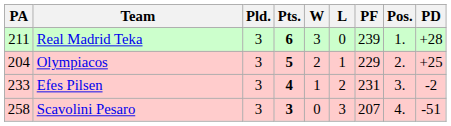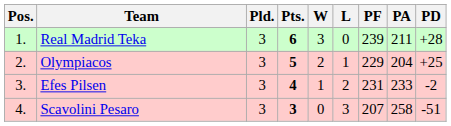 <table class="wikitable" style="text-align:center">
 <tr>
-<th width=20>PA</th>
+<th width=15>Pos.</th>
 <th width=220>Team</th>
 <th width=20>Pld.</th>
 <th width=20>Pts.</th>
 <th width=20>W</th>
 <th width=20>L</th>
 <th width=20>PF</th>
-<th width=15>Pos.</th>
+<th width=20>PA</th>
 <th width=20>PD</th>
 </tr>
 <tr style="background: #ccffcc;">
-<td>211</td>
+<td>1.</td>
 <td align=left> <a href='#'>Real Madrid Teka</a></td>
 <td>3</td>
 <td><strong>6</strong></td>
 <td>3</td>
 <td>0</td>
 <td>239</td>
-<td>1.</td>
+<td>211</td>
 <td>+28</td>
 </tr>
 <tr style="background:#ffcccc;">
-<td>204</td>
+<td>2.</td>
 <td align=left> <a href='#'>Olympiacos</a></td>
 <td>3</td>
 <td><strong>5</strong></td>
 <td>2</td>
 <td>1</td>
 <td>229</td>
-<td>2.</td>
+<td>204</td>
 <td>+25</td>
 </tr>
 <tr style="background:#ffcccc;">
-<td>233</td>
+<td>3.</td>
 <td align=left> <a href='#'>Efes Pilsen</a></td>
 <td>3</td>
 <td><strong>4</strong></td>
 <td>1</td>
 <td>2</td>
 <td>231</td>
-<td>3.</td>
+<td>233</td>
 <td>-2</td>
 </tr>
 <tr style="background:#ffcccc;">
-<td>258</td>
+<td>4.</td>
 <td align=left> <a href='#'>Scavolini Pesaro</a></td>
 <td>3</td>
 <td><strong>3</strong></td>
 <td>0</td>
 <td>3</td>
 <td>207</td>
-<td>4.</td>
+<td>258</td>
 <td>-51</td>
 </tr>
 </table>
